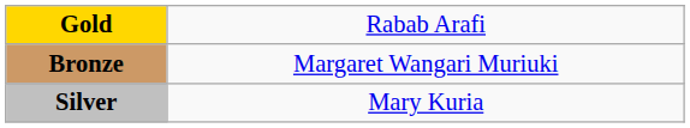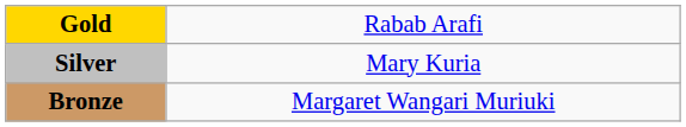 <table class="wikitable" style=" text-align:center; " width="35%">
 <tr>
 <td bgcolor="gold"><strong>Gold</strong></td>
 <td><a href='#'>Rabab Arafi</a><br>  <small><em></em></small></td>
 </tr>
 <tr>
+<td bgcolor="silver"><strong>Silver</strong></td>
+<td><a href='#'>Mary Kuria</a><br>  <small><em></em></small></td>
+</tr>
+<tr>
 <td bgcolor="CC9966"><strong>Bronze</strong></td>
 <td><a href='#'>Margaret Wangari Muriuki</a><br>  <small><em></em></small></td>
 </tr>
-<tr>
-<td bgcolor="silver"><strong>Silver</strong></td>
-<td><a href='#'>Mary Kuria</a><br>  <small><em></em></small></td>
-</tr>
 </table>
